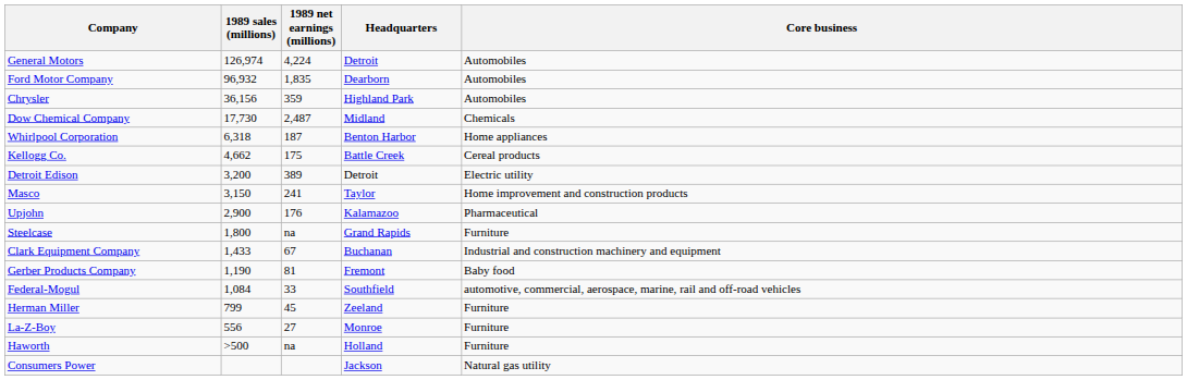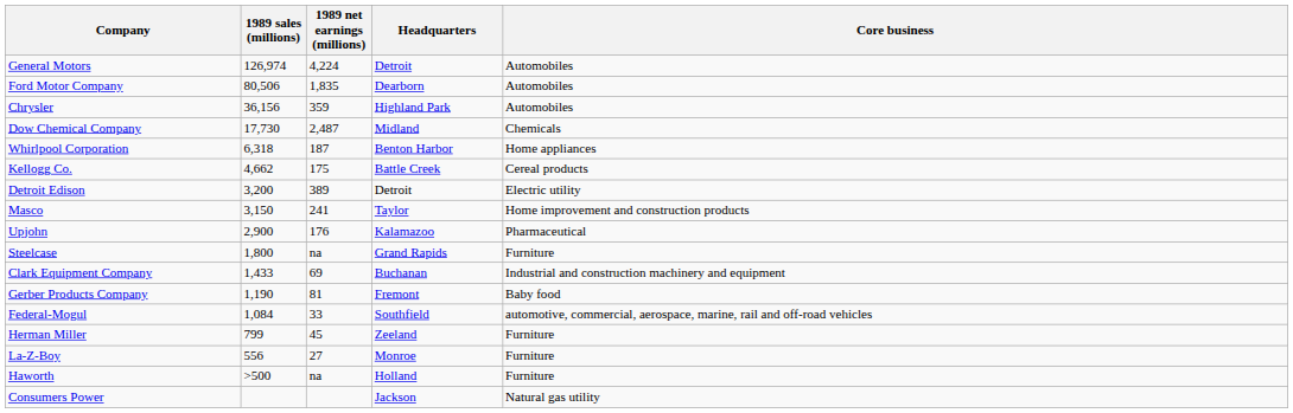 <table class="wikitable sortable">
 <tr>
 <th bgcolor="#DDDDFF" width="18%">Company</th>
 <th bgcolor="#DDDDFF" width="5%">1989 sales (millions)</th>
 <th bgcolor="#DDDDFF" width="5%">1989 net earnings (millions)</th>
 <th bgcolor="#DDDDFF" width="10%">Headquarters</th>
 <th bgcolor="#DDDDFF" width="60%">Core business</th>
 </tr>
 <tr align="left">
 <td><a href='#'>General Motors</a></td>
 <td>126,974</td>
 <td>4,224</td>
 <td><a href='#'>Detroit</a></td>
 <td>Automobiles</td>
 </tr>
 <tr align="left">
 <td><a href='#'>Ford Motor Company</a></td>
-<td>96,932</td>
+<td>80,506</td>
 <td>1,835</td>
 <td><a href='#'>Dearborn</a></td>
 <td>Automobiles</td>
 </tr>
 <tr align="left">
 <td><a href='#'>Chrysler</a></td>
 <td>36,156</td>
 <td>359</td>
 <td><a href='#'>Highland Park</a></td>
 <td>Automobiles</td>
 </tr>
 <tr align="left">
 <td><a href='#'>Dow Chemical Company</a></td>
 <td>17,730</td>
 <td>2,487</td>
 <td><a href='#'>Midland</a></td>
 <td>Chemicals</td>
 </tr>
 <tr align="left">
 <td><a href='#'>Whirlpool Corporation</a></td>
 <td>6,318</td>
 <td>187</td>
 <td><a href='#'>Benton Harbor</a></td>
 <td>Home appliances</td>
 </tr>
 <tr align="left">
 <td><a href='#'>Kellogg Co.</a></td>
 <td>4,662</td>
 <td>175</td>
 <td><a href='#'>Battle Creek</a></td>
 <td>Cereal products</td>
 </tr>
 <tr align="left">
 <td><a href='#'>Detroit Edison</a></td>
 <td>3,200</td>
 <td>389</td>
 <td>Detroit</td>
 <td>Electric utility</td>
 </tr>
 <tr align="left">
 <td><a href='#'>Masco</a></td>
 <td>3,150</td>
 <td>241</td>
 <td><a href='#'>Taylor</a></td>
 <td>Home improvement and construction products</td>
 </tr>
 <tr align="left">
 <td><a href='#'>Upjohn</a></td>
 <td>2,900</td>
 <td>176</td>
 <td><a href='#'>Kalamazoo</a></td>
 <td>Pharmaceutical</td>
 </tr>
 <tr align="left">
 <td><a href='#'>Steelcase</a></td>
 <td>1,800</td>
 <td>na</td>
 <td><a href='#'>Grand Rapids</a></td>
 <td>Furniture</td>
 </tr>
 <tr align="left">
 <td><a href='#'>Clark Equipment Company</a></td>
 <td>1,433</td>
-<td>67</td>
+<td>69</td>
 <td><a href='#'>Buchanan</a></td>
 <td>Industrial and construction machinery and equipment</td>
 </tr>
 <tr align="left">
 <td><a href='#'>Gerber Products Company</a></td>
 <td>1,190</td>
 <td>81</td>
 <td><a href='#'>Fremont</a></td>
 <td>Baby food</td>
 </tr>
 <tr align="left">
 <td><a href='#'>Federal-Mogul</a></td>
 <td>1,084</td>
 <td>33</td>
 <td><a href='#'>Southfield</a></td>
 <td>automotive, commercial, aerospace, marine, rail and off-road vehicles</td>
 </tr>
 <tr align="left">
 <td><a href='#'>Herman Miller</a></td>
 <td>799</td>
 <td>45</td>
 <td><a href='#'>Zeeland</a></td>
 <td>Furniture</td>
 </tr>
 <tr align="left">
 <td><a href='#'>La-Z-Boy</a></td>
 <td>556</td>
 <td>27</td>
 <td><a href='#'>Monroe</a></td>
 <td>Furniture</td>
 </tr>
 <tr align="left">
 <td><a href='#'>Haworth</a></td>
 <td>>500</td>
 <td>na</td>
 <td><a href='#'>Holland</a></td>
 <td>Furniture</td>
 </tr>
 <tr align="left">
 <td><a href='#'>Consumers Power</a></td>
 <td></td>
 <td></td>
 <td><a href='#'>Jackson</a></td>
 <td>Natural gas utility</td>
 </tr>
 </table>
